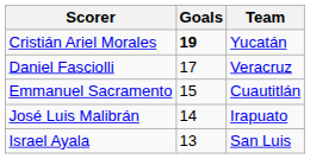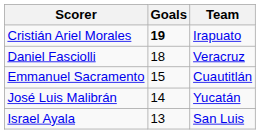 <table class="wikitable">
 <tr>
 <th>Scorer</th>
 <th>Goals</th>
 <th>Team</th>
 </tr>
 <tr>
 <td> <a href='#'>Cristián Ariel Morales</a></td>
 <td><strong>19</strong></td>
-<td><a href='#'>Yucatán</a></td>
+<td><a href='#'>Irapuato</a></td>
 </tr>
 <tr>
 <td> <a href='#'>Daniel Fasciolli</a></td>
-<td>17</td>
+<td>18</td>
 <td><a href='#'>Veracruz</a></td>
 </tr>
 <tr>
 <td> <a href='#'>Emmanuel Sacramento</a></td>
 <td>15</td>
 <td><a href='#'>Cuautitlán</a></td>
 </tr>
 <tr>
 <td> <a href='#'>José Luis Malibrán</a></td>
 <td>14</td>
-<td><a href='#'>Irapuato</a></td>
+<td><a href='#'>Yucatán</a></td>
 </tr>
 <tr>
 <td> <a href='#'>Israel Ayala</a></td>
 <td>13</td>
 <td><a href='#'>San Luis</a></td>
 </tr>
 </table>
